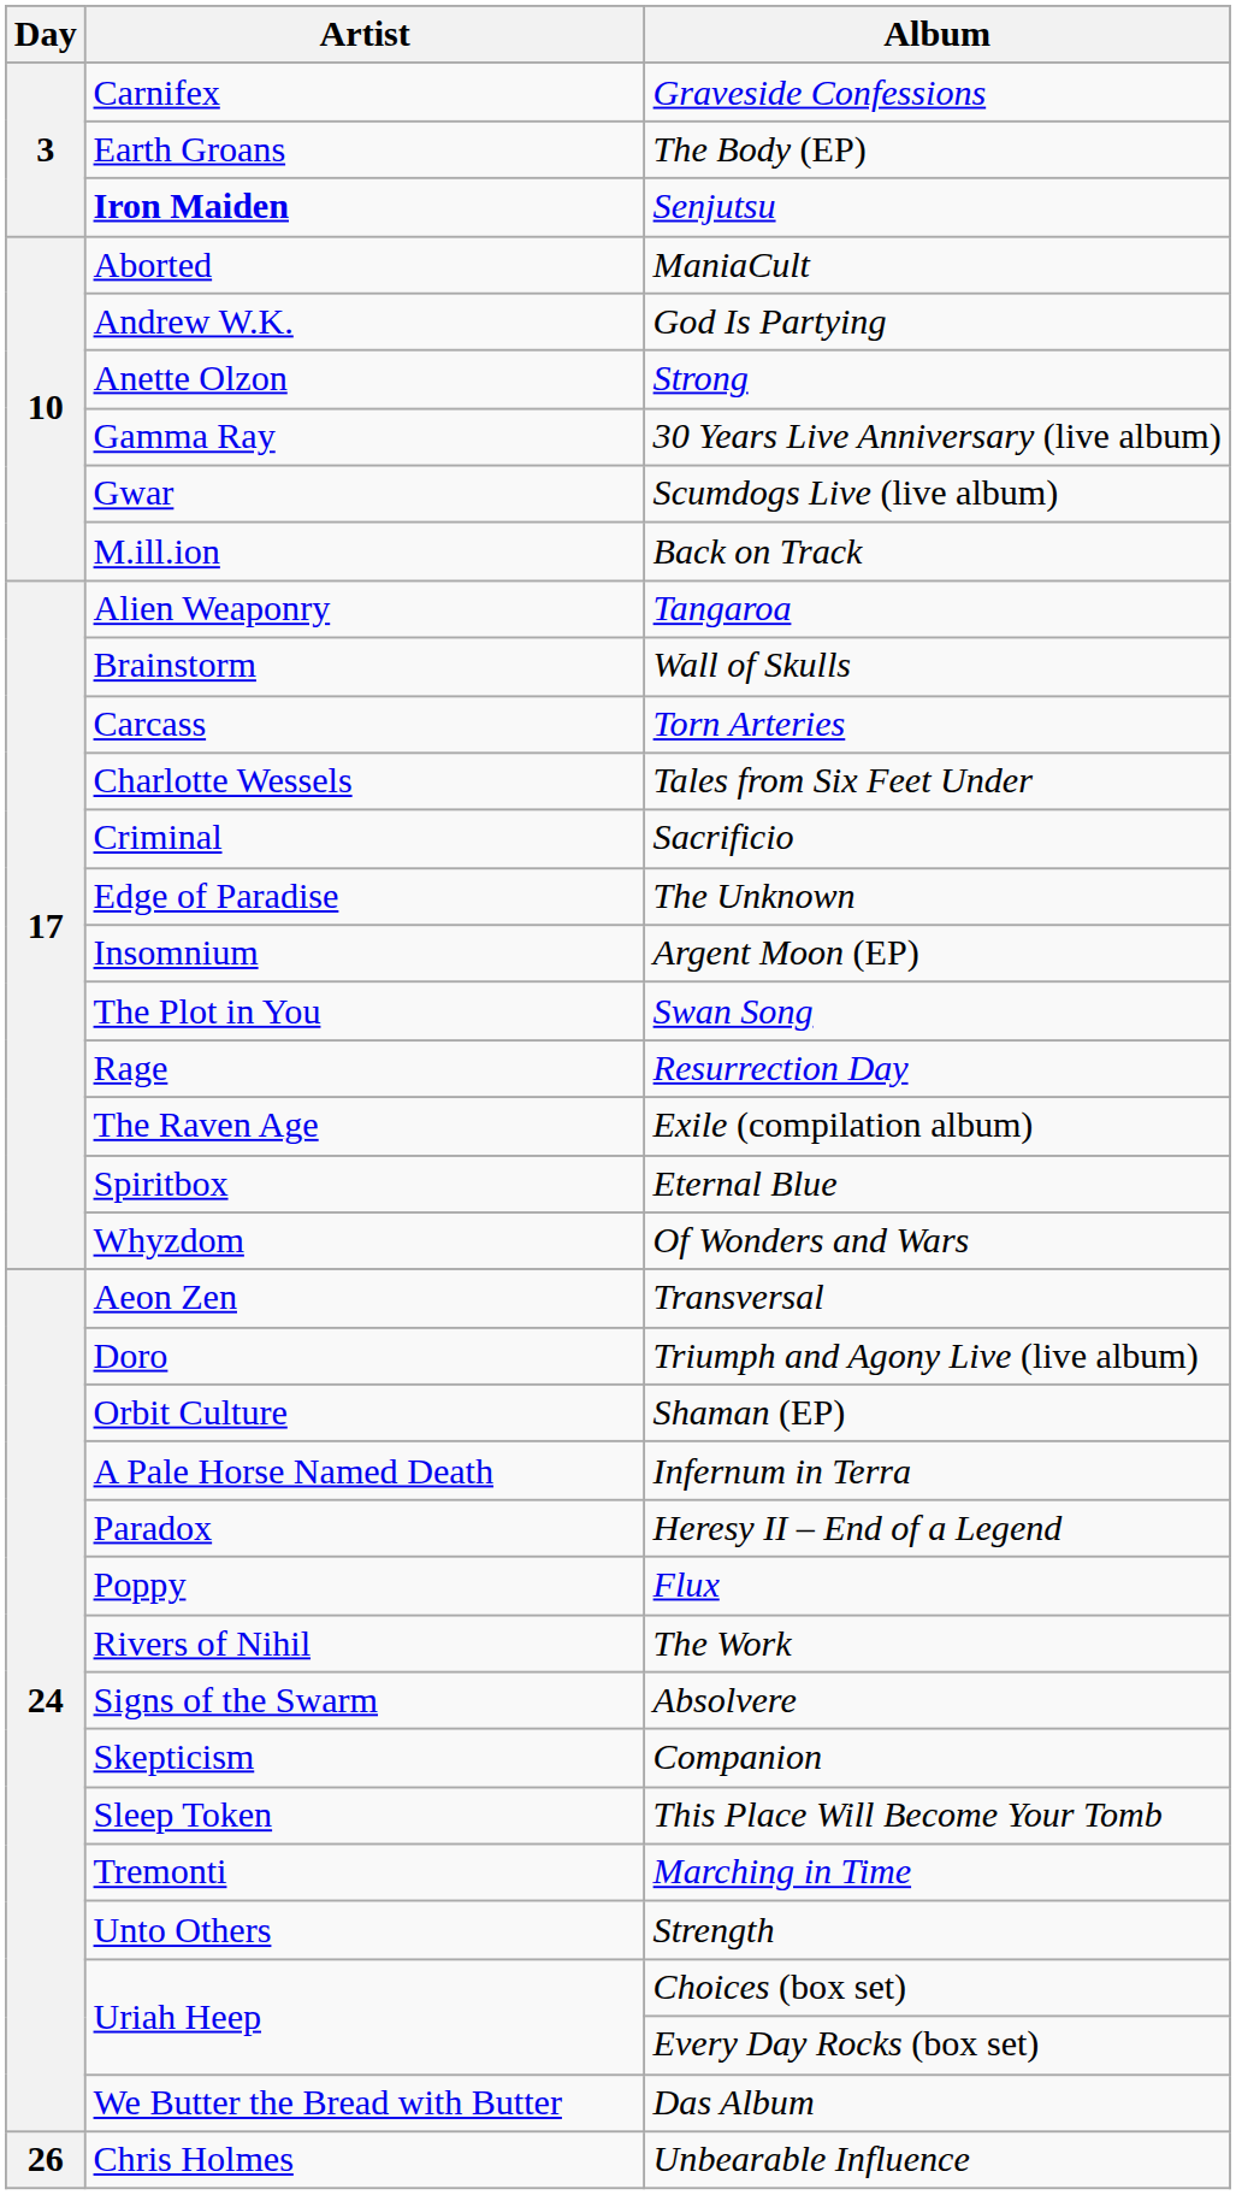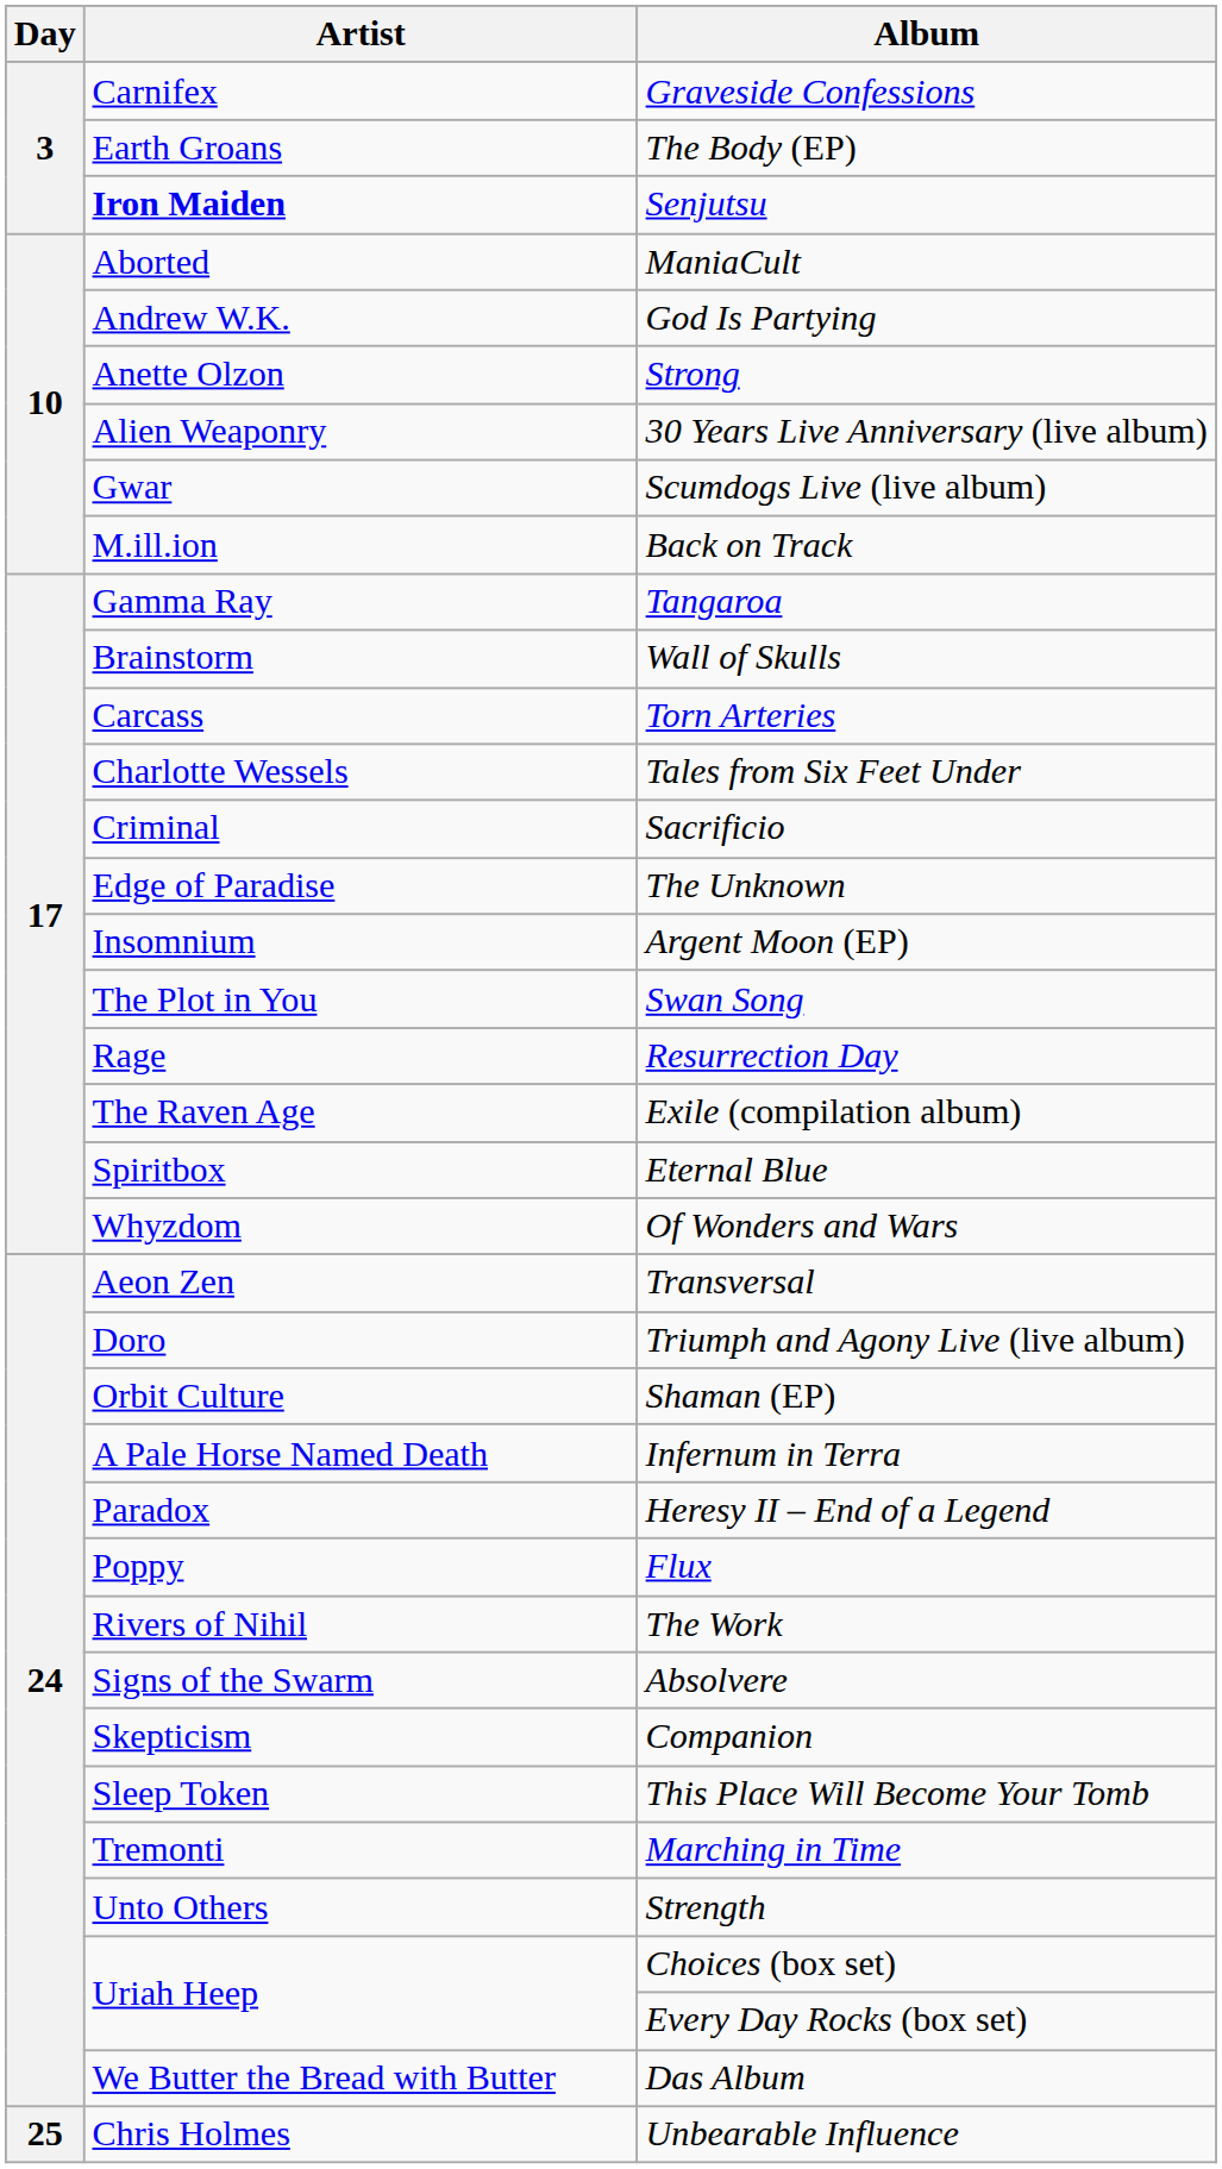 <table class="wikitable" id="table_September">
 <tr>
 <th scope="col">Day</th>
 <th scope="col" style="width:15em;">Artist</th>
 <th scope="col">Album</th>
 </tr>
 <tr>
 <th scope="row" rowspan="3">3</th>
 <td><a href='#'>Carnifex</a></td>
 <td><em><a href='#'>Graveside Confessions</a></em></td>
 </tr>
 <tr>
 <td><a href='#'>Earth Groans</a></td>
 <td><em>The Body</em> (EP)</td>
 </tr>
 <tr>
 <td><strong><a href='#'>Iron Maiden</a></strong></td>
 <td><em><a href='#'>Senjutsu</a></em></td>
 </tr>
 <tr>
 <th scope="row" rowspan="6">10</th>
 <td><a href='#'>Aborted</a></td>
 <td><em>ManiaCult</em></td>
 </tr>
 <tr>
 <td><a href='#'>Andrew W.K.</a></td>
 <td><em>God Is Partying</em></td>
 </tr>
 <tr>
 <td><a href='#'>Anette Olzon</a></td>
 <td><em><a href='#'>Strong</a></em></td>
 </tr>
 <tr>
-<td><a href='#'>Gamma Ray</a></td>
+<td><a href='#'>Alien Weaponry</a></td>
 <td><em>30 Years Live Anniversary</em> (live album)</td>
 </tr>
 <tr>
 <td><a href='#'>Gwar</a></td>
 <td><em>Scumdogs Live</em> (live album)</td>
 </tr>
 <tr>
 <td><a href='#'>M.ill.ion</a></td>
 <td><em>Back on Track</em></td>
 </tr>
 <tr>
 <th scope="row" rowspan="12">17</th>
-<td><a href='#'>Alien Weaponry</a></td>
+<td><a href='#'>Gamma Ray</a></td>
 <td><em><a href='#'>Tangaroa</a></em></td>
 </tr>
 <tr>
 <td><a href='#'>Brainstorm</a></td>
 <td><em>Wall of Skulls</em></td>
 </tr>
 <tr>
 <td><a href='#'>Carcass</a></td>
 <td><em><a href='#'>Torn Arteries</a></em></td>
 </tr>
 <tr>
 <td><a href='#'>Charlotte Wessels</a></td>
 <td><em>Tales from Six Feet Under</em></td>
 </tr>
 <tr>
 <td><a href='#'>Criminal</a></td>
 <td><em>Sacrificio</em></td>
 </tr>
 <tr>
 <td><a href='#'>Edge of Paradise</a></td>
 <td><em>The Unknown</em></td>
 </tr>
 <tr>
 <td><a href='#'>Insomnium</a></td>
 <td><em>Argent Moon</em> (EP)</td>
 </tr>
 <tr>
 <td><a href='#'>The Plot in You</a></td>
 <td><em><a href='#'>Swan Song</a></em></td>
 </tr>
 <tr>
 <td><a href='#'>Rage</a></td>
 <td><em><a href='#'>Resurrection Day</a></em></td>
 </tr>
 <tr>
 <td><a href='#'>The Raven Age</a></td>
 <td><em>Exile</em> (compilation album)</td>
 </tr>
 <tr>
 <td><a href='#'>Spiritbox</a></td>
 <td><em>Eternal Blue</em></td>
 </tr>
 <tr>
 <td><a href='#'>Whyzdom</a></td>
 <td><em>Of Wonders and Wars</em></td>
 </tr>
 <tr>
 <th scope="row" rowspan="15">24</th>
 <td><a href='#'>Aeon Zen</a></td>
 <td><em>Transversal</em></td>
 </tr>
 <tr>
 <td><a href='#'>Doro</a></td>
 <td><em>Triumph and Agony Live</em> (live album)</td>
 </tr>
 <tr>
 <td><a href='#'>Orbit Culture</a></td>
 <td><em>Shaman</em> (EP)</td>
 </tr>
 <tr>
 <td><a href='#'>A Pale Horse Named Death</a></td>
 <td><em>Infernum in Terra</em></td>
 </tr>
 <tr>
 <td><a href='#'>Paradox</a></td>
 <td><em>Heresy II – End of a Legend</em></td>
 </tr>
 <tr>
 <td><a href='#'>Poppy</a></td>
 <td><em><a href='#'>Flux</a></em></td>
 </tr>
 <tr>
 <td><a href='#'>Rivers of Nihil</a></td>
 <td><em>The Work</em></td>
 </tr>
 <tr>
 <td><a href='#'>Signs of the Swarm</a></td>
 <td><em>Absolvere</em></td>
 </tr>
 <tr>
 <td><a href='#'>Skepticism</a></td>
 <td><em>Companion</em></td>
 </tr>
 <tr>
 <td><a href='#'>Sleep Token</a></td>
 <td><em>This Place Will Become Your Tomb</em></td>
 </tr>
 <tr>
 <td><a href='#'>Tremonti</a></td>
 <td><em><a href='#'>Marching in Time</a></em></td>
 </tr>
 <tr>
 <td><a href='#'>Unto Others</a></td>
 <td><em>Strength</em></td>
 </tr>
 <tr>
 <td rowspan="2"><a href='#'>Uriah Heep</a></td>
 <td><em>Choices</em> (box set)</td>
 </tr>
 <tr>
 <td><em>Every Day Rocks</em> (box set)</td>
 </tr>
 <tr>
 <td><a href='#'>We Butter the Bread with Butter</a></td>
 <td><em>Das Album</em></td>
 </tr>
 <tr>
-<th scope="row">26</th>
+<th scope="row">25</th>
 <td><a href='#'>Chris Holmes</a></td>
 <td><em>Unbearable Influence</em></td>
 </tr>
 </table>
